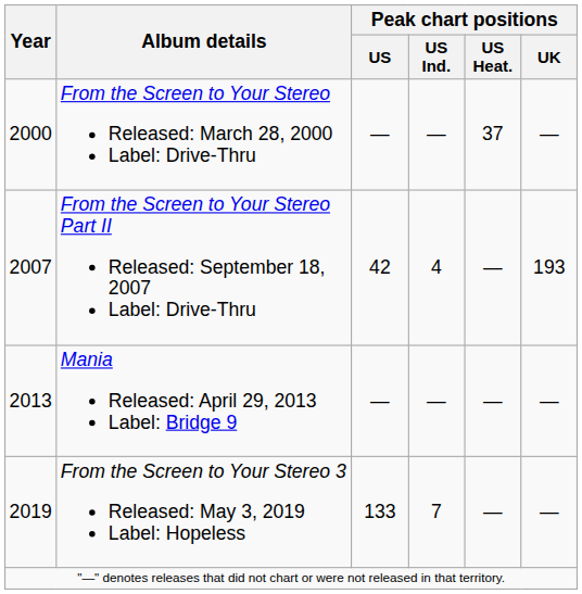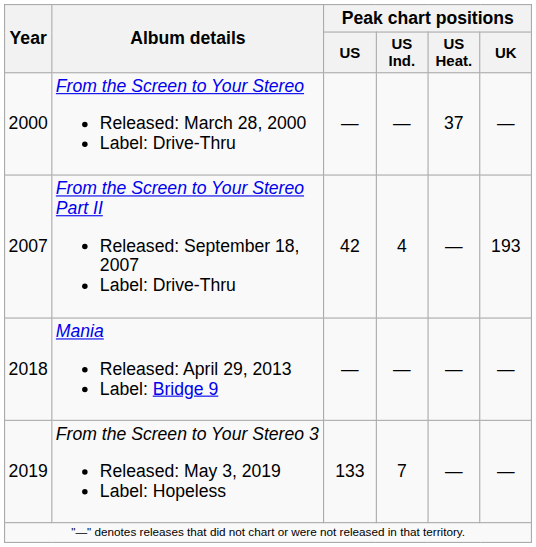 <table class="wikitable" style="text-align:center;">
 <tr>
 <th rowspan="2">Year</th>
 <th rowspan="2" style="width:240px;">Album details</th>
 <th colspan="4">Peak chart positions</th>
 </tr>
 <tr>
 <th style="width:3em;font-size:85%">US<br></th>
 <th style="width:3em;font-size:85%">US<br>Ind.<br></th>
 <th style="width:3em;font-size:85%">US<br>Heat.<br></th>
 <th style="width:3em;font-size:85%">UK<br></th>
 </tr>
 <tr>
 <td>2000</td>
 <td style="text-align:left;"><em><a href='#'>From the Screen to Your Stereo</a></em><br><ul><li>Released: March 28, 2000</li><li>Label: Drive-Thru</li></ul></td>
 <td>—</td>
 <td>—</td>
 <td>37</td>
 <td>—</td>
 </tr>
 <tr>
 <td>2007</td>
 <td style="text-align:left;"><em><a href='#'>From the Screen to Your Stereo Part II</a></em><br><ul><li>Released: September 18, 2007</li><li>Label: Drive-Thru</li></ul></td>
 <td>42</td>
 <td>4</td>
 <td>—</td>
 <td>193</td>
 </tr>
 <tr>
-<td>2013</td>
+<td>2018</td>
 <td style="text-align:left;"><em><a href='#'>Mania</a></em><br><ul><li>Released: April 29, 2013</li><li>Label: <a href='#'>Bridge 9</a></li></ul></td>
 <td>—</td>
 <td>—</td>
 <td>—</td>
 <td>—</td>
 </tr>
 <tr>
 <td>2019</td>
 <td style="text-align:left;"><em>From the Screen to Your Stereo 3</em><br><ul><li>Released: May 3, 2019</li><li>Label: Hopeless</li></ul></td>
 <td>133</td>
 <td>7</td>
 <td>—</td>
 <td>—</td>
 </tr>
 <tr>
 <td colspan="9" style="font-size:8pt;">"—" denotes releases that did not chart or were not released in that territory.</td>
 </tr>
 </table>
